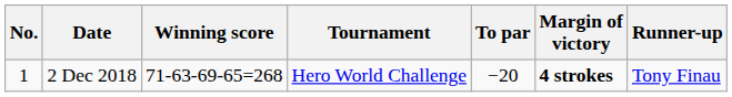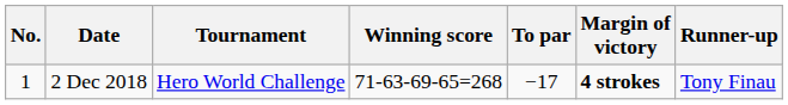 <table class="wikitable" style="font-size:95%">
 <tr>
 <th>No.</th>
 <th>Date</th>
+<th>Tournament</th>
 <th>Winning score</th>
-<th>Tournament</th>
 <th>To par</th>
 <th>Margin of<br>victory</th>
 <th>Runner-up</th>
 </tr>
 <tr>
 <td align=center>1</td>
 <td align=right>2 Dec 2018</td>
+<td><a href='#'>Hero World Challenge</a></td>
 <td align=right>71-63-69-65=268</td>
-<td><a href='#'>Hero World Challenge</a></td>
-<td align=center>−20</td>
+<td align=center>−17</td>
 <td><strong>4 strokes</strong></td>
 <td> <a href='#'>Tony Finau</a></td>
 </tr>
 </table>
